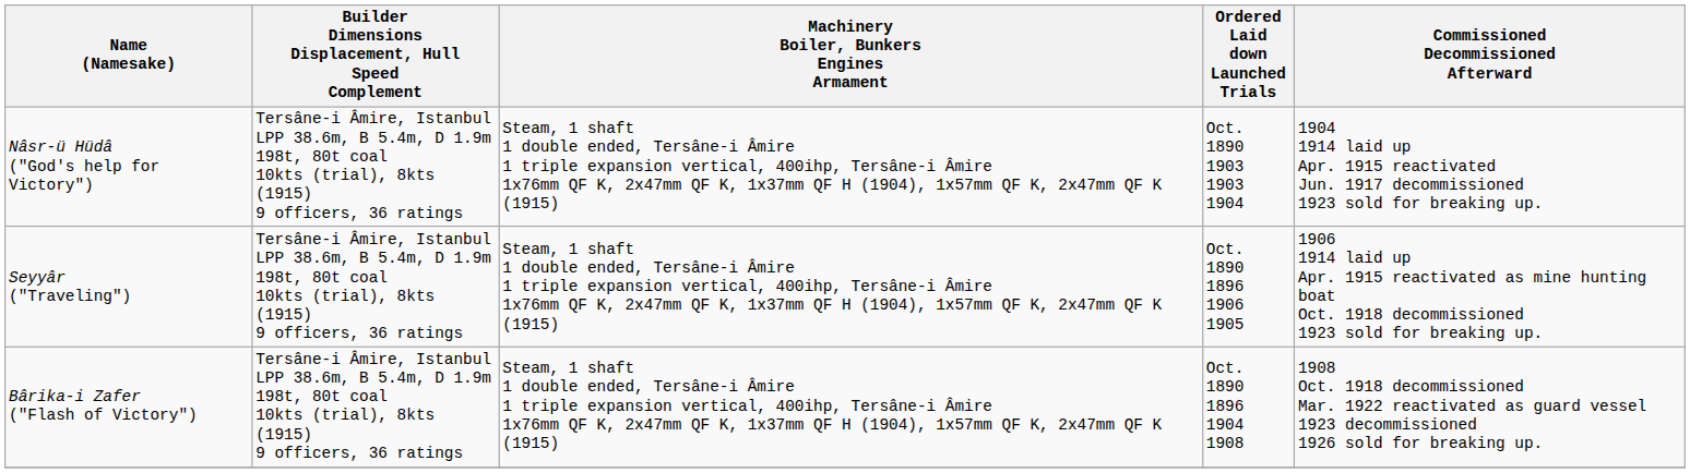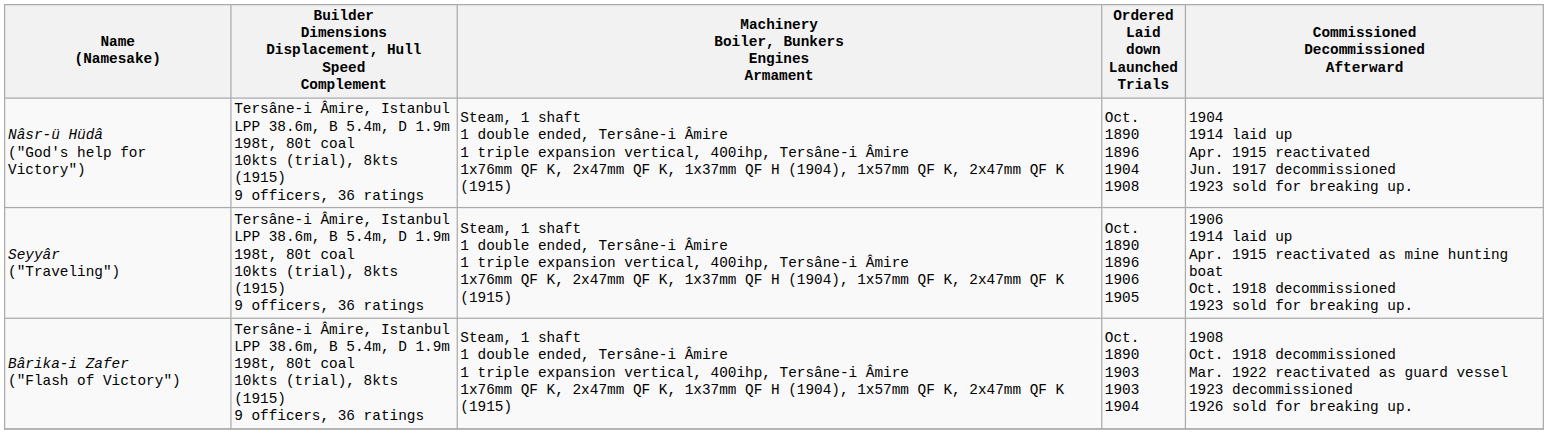 <table class="wikitable" style="font-size:90%;">
 <tr bgcolor="#e6e9ff">
 <th>Name<br>(Namesake)</th>
 <th>Builder<br>Dimensions<br>Displacement, Hull<br>Speed<br>Complement</th>
 <th>Machinery<br>Boiler, Bunkers<br>Engines<br>Armament</th>
 <th>Ordered<br>Laid down<br>Launched<br>Trials</th>
 <th>Commissioned<br>Decommissioned<br>Afterward</th>
 </tr>
 <tr ---->
 <td><em>Nâsr-ü Hüdâ</em><br>("God's help for Victory")</td>
 <td> Tersâne-i Âmire, Istanbul<br>LPP 38.6m, B 5.4m, D 1.9m<br>198t, 80t coal<br>10kts (trial), 8kts (1915)<br>9 officers, 36 ratings</td>
 <td>Steam, 1 shaft<br>1 double ended, Tersâne-i Âmire<br>1 triple expansion vertical, 400ihp, Tersâne-i Âmire<br>1x76mm QF K, 2x47mm QF K, 1x37mm QF H (1904), 1x57mm QF K, 2x47mm QF K (1915)</td>
-<td>Oct. 1890<br>1903<br>1903<br>1904</td>
+<td>Oct. 1890<br>1896<br>1904<br>1908</td>
 <td>1904<br>1914 laid up<br>Apr. 1915 reactivated<br>Jun. 1917 decommissioned<br>1923 sold for breaking up.</td>
 </tr>
 <tr ---->
 <td><em>Seyyâr</em><br>("Traveling")</td>
 <td> Tersâne-i Âmire, Istanbul<br>LPP 38.6m, B 5.4m, D 1.9m<br>198t, 80t coal<br>10kts (trial), 8kts (1915)<br>9 officers, 36 ratings</td>
 <td>Steam, 1 shaft<br>1 double ended, Tersâne-i Âmire<br>1 triple expansion vertical, 400ihp, Tersâne-i Âmire<br>1x76mm QF K, 2x47mm QF K, 1x37mm QF H (1904), 1x57mm QF K, 2x47mm QF K (1915)</td>
 <td>Oct. 1890<br>1896<br>1906<br>1905</td>
 <td>1906<br>1914 laid up<br>Apr. 1915 reactivated as mine hunting boat<br>Oct. 1918 decommissioned<br>1923 sold for breaking up.</td>
 </tr>
 <tr ---->
 <td><em>Bârika-i Zafer</em><br>("Flash of Victory")</td>
 <td> Tersâne-i Âmire, Istanbul<br>LPP 38.6m, B 5.4m, D 1.9m<br>198t, 80t coal<br>10kts (trial), 8kts (1915)<br>9 officers, 36 ratings</td>
 <td>Steam, 1 shaft<br>1 double ended, Tersâne-i Âmire<br>1 triple expansion vertical, 400ihp, Tersâne-i Âmire<br>1x76mm QF K, 2x47mm QF K, 1x37mm QF H (1904), 1x57mm QF K, 2x47mm QF K (1915)</td>
-<td>Oct. 1890<br>1896<br>1904<br>1908</td>
+<td>Oct. 1890<br>1903<br>1903<br>1904</td>
 <td>1908<br>Oct. 1918 decommissioned<br>Mar. 1922 reactivated as guard vessel<br>1923 decommissioned<br>1926 sold for breaking up.</td>
 </tr>
 <tr ---->
 </tr>
 </table>
